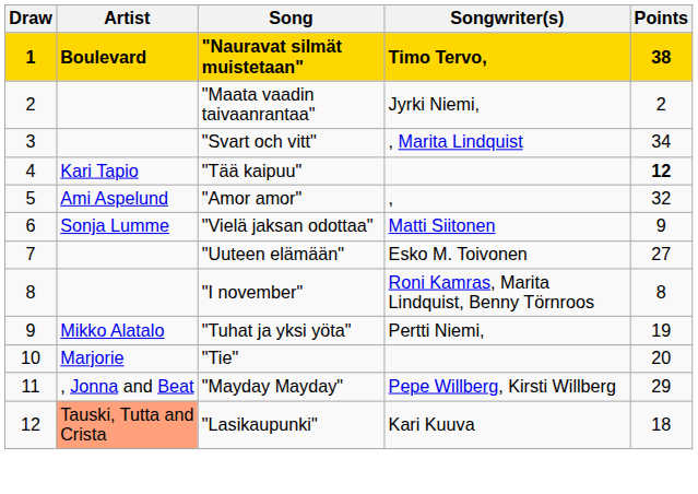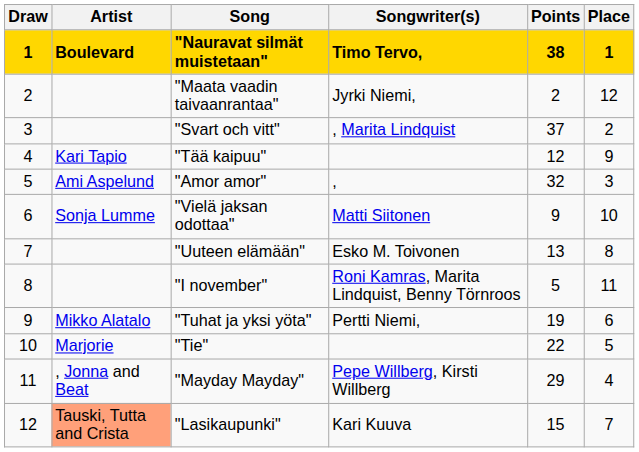 <table class="sortable wikitable" style="margin: 1em auto 1em auto; text-align:center">
 <tr>
 <th>Draw</th>
 <th>Artist</th>
 <th>Song</th>
 <th>Songwriter(s)</th>
 <th>Points</th>
+<th>Place</th>
 </tr>
 <tr style="font-weight:bold; background:gold;">
 <td>1</td>
 <td align="left">Boulevard</td>
 <td align="left">"Nauravat silmät muistetaan"</td>
 <td align="left">Timo Tervo, </td>
 <td>38</td>
+<td>1</td>
 </tr>
 <tr>
 <td>2</td>
 <td align="left"></td>
 <td align="left">"Maata vaadin taivaanrantaa"</td>
 <td align="left">Jyrki Niemi, </td>
 <td>2</td>
+<td>12</td>
 </tr>
 <tr>
 <td>3</td>
 <td align="left"></td>
 <td align="left">"Svart och vitt"</td>
 <td align="left">, <a href='#'>Marita Lindquist</a></td>
-<td>34</td>
+<td>37</td>
+<td>2</td>
 </tr>
 <tr>
 <td>4</td>
 <td align="left"><a href='#'>Kari Tapio</a></td>
 <td align="left">"Tää kaipuu"</td>
 <td align="left"></td>
-<td><strong>12</strong></td>
+<td>12</td>
+<td>9</td>
 </tr>
 <tr>
 <td>5</td>
 <td align="left"><a href='#'>Ami Aspelund</a></td>
 <td align="left">"Amor amor"</td>
 <td align="left">, </td>
 <td>32</td>
+<td>3</td>
 </tr>
 <tr>
 <td>6</td>
 <td align="left"><a href='#'>Sonja Lumme</a></td>
 <td align="left">"Vielä jaksan odottaa"</td>
 <td align="left"><a href='#'>Matti Siitonen</a></td>
 <td>9</td>
+<td>10</td>
 </tr>
 <tr>
 <td>7</td>
 <td align="left"></td>
 <td align="left">"Uuteen elämään"</td>
 <td align="left">Esko M. Toivonen</td>
-<td>27</td>
+<td>13</td>
+<td>8</td>
 </tr>
 <tr>
 <td>8</td>
 <td align="left"></td>
 <td align="left">"I november"</td>
 <td align="left"><a href='#'>Roni Kamras</a>, Marita Lindquist, Benny Törnroos</td>
-<td>8</td>
+<td>5</td>
+<td>11</td>
 </tr>
 <tr>
 <td>9</td>
 <td align="left"><a href='#'>Mikko Alatalo</a></td>
 <td align="left">"Tuhat ja yksi yöta"</td>
 <td align="left">Pertti Niemi, </td>
 <td>19</td>
+<td>6</td>
 </tr>
 <tr>
 <td>10</td>
 <td align="left"><a href='#'>Marjorie</a></td>
 <td align="left">"Tie"</td>
 <td align="left"></td>
-<td>20</td>
+<td>22</td>
+<td>5</td>
 </tr>
 <tr>
 <td>11</td>
 <td align="left">, <a href='#'>Jonna</a> and <a href='#'>Beat</a></td>
 <td align="left">"Mayday Mayday"</td>
 <td align="left"><a href='#'>Pepe Willberg</a>, Kirsti Willberg</td>
 <td>29</td>
+<td>4</td>
 </tr>
 <tr>
 <td>12</td>
 <td align="left" style="background: lightsalmon;">Tauski, Tutta and Crista</td>
 <td align="left">"Lasikaupunki"</td>
 <td align="left">Kari Kuuva</td>
-<td>18</td>
+<td>15</td>
+<td>7</td>
 </tr>
 </table>
